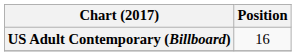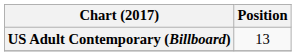 <table class="wikitable plainrowheaders " style="text-align:center;">
 <tr>
 <th>Chart (2017)</th>
 <th>Position</th>
 </tr>
 <tr>
 <th scope="row">US Adult Contemporary (<em>Billboard</em>)</th>
-<td>16</td>
+<td>13</td>
 </tr>
 <tr>
 </tr>
 </table>
